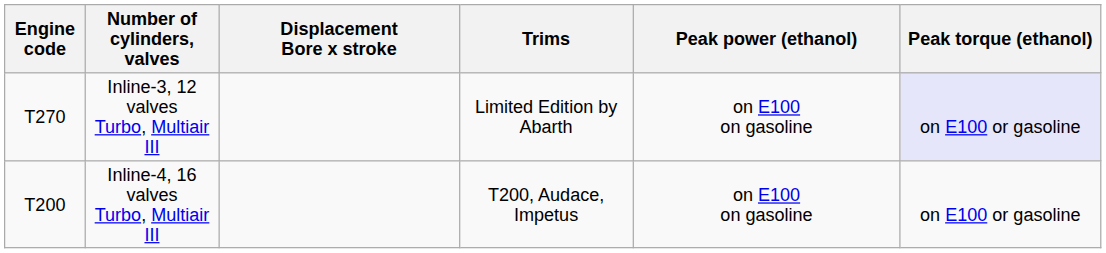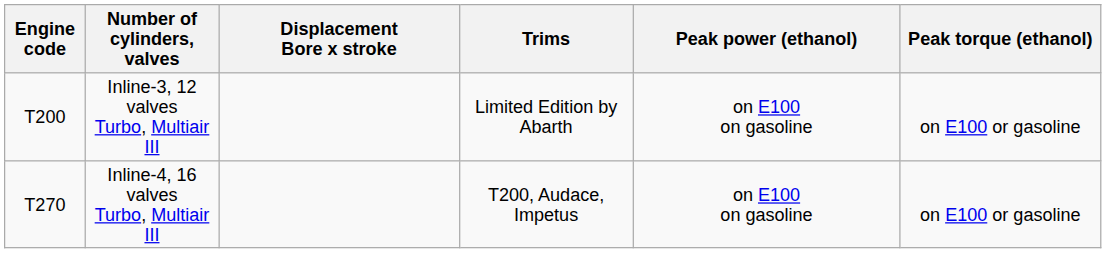 <table class="wikitable" style="text-align:center; font-size:91%;" width=70%>
 <tr>
 <th width=5%>Engine code</th>
 <th width=10%>Number of cylinders, valves</th>
 <th width=18%>Displacement<br>Bore x stroke</th>
 <th width=13%>Trims</th>
 <th width=20%>Peak power (ethanol)</th>
 <th width="15%">Peak torque (ethanol)</th>
 </tr>
 <tr>
-<td>T270</td>
+<td>T200</td>
 <td>Inline-3, 12 valves<br><a href='#'>Turbo</a>, <a href='#'>Multiair III</a></td>
 <td><br></td>
 <td>Limited Edition by Abarth</td>
 <td>  on <a href='#'>E100</a><br>  on gasoline</td>
-<td style="background: lavender;"> <br>on <a href='#'>E100</a> or gasoline</td>
+<td> <br>on <a href='#'>E100</a> or gasoline</td>
 </tr>
 <tr>
-<td>T200</td>
+<td>T270</td>
 <td>Inline-4, 16 valves<br><a href='#'>Turbo</a>, <a href='#'>Multiair III</a></td>
 <td><br></td>
 <td>T200, Audace, Impetus</td>
 <td>  on <a href='#'>E100</a><br>  on gasoline</td>
 <td> <br>on <a href='#'>E100</a> or gasoline</td>
 </tr>
 </table>
